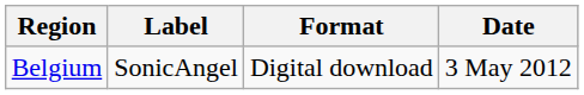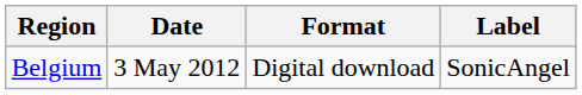 <table class="wikitable">
 <tr>
 <th>Region</th>
+<th>Date</th>
+<th>Format</th>
 <th>Label</th>
-<th>Format</th>
-<th>Date</th>
 </tr>
 <tr>
 <td><a href='#'>Belgium</a></td>
+<td>3 May 2012</td>
+<td>Digital download</td>
 <td>SonicAngel</td>
-<td>Digital download</td>
-<td>3 May 2012</td>
 </tr>
 </table>
